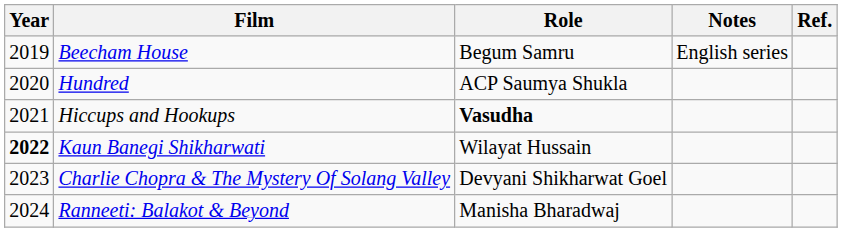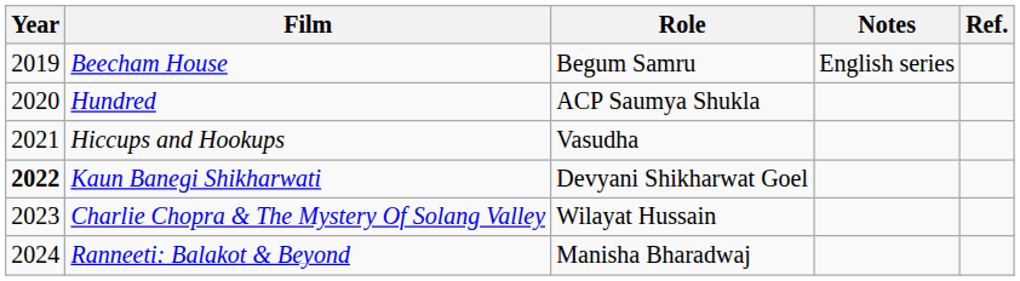 <table class="wikitable sortable">
 <tr>
 <th>Year</th>
 <th>Film</th>
 <th>Role</th>
 <th class="unsortable">Notes</th>
 <th class="unsortable">Ref.</th>
 </tr>
 <tr>
 <td>2019</td>
 <td><em><a href='#'>Beecham House</a></em></td>
 <td>Begum Samru</td>
 <td>English series</td>
 <td></td>
 </tr>
 <tr>
 <td>2020</td>
 <td><em><a href='#'>Hundred</a> </em></td>
 <td>ACP Saumya Shukla</td>
 <td></td>
 <td></td>
 </tr>
 <tr>
 <td>2021</td>
 <td><em>Hiccups and Hookups</em></td>
-<td><strong>Vasudha</strong></td>
+<td>Vasudha</td>
 <td></td>
 <td></td>
 </tr>
 <tr>
 <td><strong>2022</strong></td>
 <td><em><a href='#'>Kaun Banegi Shikharwati</a></em></td>
-<td>Wilayat Hussain</td>
+<td>Devyani Shikharwat Goel</td>
 <td></td>
 <td></td>
 </tr>
 <tr>
 <td>2023</td>
 <td><em><a href='#'>Charlie Chopra & The Mystery Of Solang Valley</a></em></td>
-<td>Devyani Shikharwat Goel</td>
+<td>Wilayat Hussain</td>
 <td></td>
 <td></td>
 </tr>
 <tr>
 <td>2024</td>
 <td><em><a href='#'>Ranneeti: Balakot & Beyond</a></em></td>
 <td>Manisha Bharadwaj</td>
 <td></td>
 <td></td>
 </tr>
 </table>
